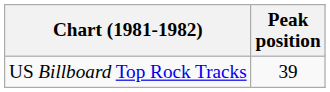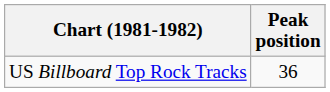 <table class="wikitable sortable">
 <tr>
 <th>Chart (1981-1982)</th>
 <th>Peak<br>position</th>
 </tr>
 <tr>
 <td>US <em>Billboard</em> <a href='#'>Top Rock Tracks</a></td>
-<td style="text-align:center;">39</td>
+<td style="text-align:center;">36</td>
 </tr>
 </table>
